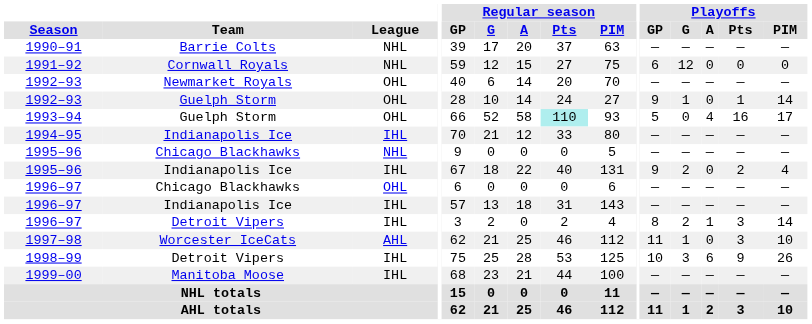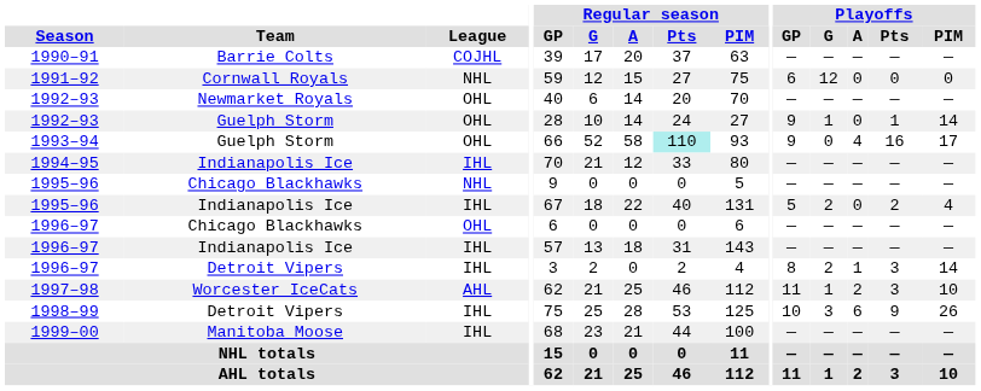 <table border="0" cellpadding="1" cellspacing="0" style="text-align:center; width:60em">
 <tr bgcolor="#e0e0e0">
 <th colspan="3" bgcolor="#ffffff"></th>
 <th rowspan="99" bgcolor="#ffffff"></th>
 <th colspan="5"><a href='#'>Regular season</a></th>
 <th rowspan="99" bgcolor="#ffffff"></th>
 <th colspan="5"><a href='#'>Playoffs</a></th>
 </tr>
 <tr bgcolor="#e0e0e0">
 <th><a href='#'>Season</a></th>
 <th>Team</th>
 <th>League</th>
 <th>GP</th>
 <th><a href='#'>G</a></th>
 <th><a href='#'>A</a></th>
 <th><a href='#'>Pts</a></th>
 <th><a href='#'>PIM</a></th>
 <th>GP</th>
 <th>G</th>
 <th>A</th>
 <th>Pts</th>
 <th>PIM</th>
 </tr>
 <tr>
 <td><a href='#'>1990–91</a></td>
 <td><a href='#'>Barrie Colts</a></td>
-<td>NHL</td>
+<td><a href='#'>COJHL</a></td>
 <td>39</td>
 <td>17</td>
 <td>20</td>
 <td>37</td>
 <td>63</td>
 <td>—</td>
 <td>—</td>
 <td>—</td>
 <td>—</td>
 <td>—</td>
 </tr>
 <tr bgcolor="#f0f0f0">
 <td><a href='#'>1991–92</a></td>
 <td><a href='#'>Cornwall Royals</a></td>
 <td>NHL</td>
 <td>59</td>
 <td>12</td>
 <td>15</td>
 <td>27</td>
 <td>75</td>
 <td>6</td>
 <td>12</td>
 <td>0</td>
 <td>0</td>
 <td>0</td>
 </tr>
 <tr>
 <td><a href='#'>1992–93</a></td>
 <td><a href='#'>Newmarket Royals</a></td>
 <td>OHL</td>
 <td>40</td>
 <td>6</td>
 <td>14</td>
 <td>20</td>
 <td>70</td>
 <td>—</td>
 <td>—</td>
 <td>—</td>
 <td>—</td>
 <td>—</td>
 </tr>
 <tr bgcolor="#f0f0f0">
 <td><a href='#'>1992–93</a></td>
 <td><a href='#'>Guelph Storm</a></td>
 <td>OHL</td>
 <td>28</td>
 <td>10</td>
 <td>14</td>
 <td>24</td>
 <td>27</td>
 <td>9</td>
 <td>1</td>
 <td>0</td>
 <td>1</td>
 <td>14</td>
 </tr>
 <tr>
 <td><a href='#'>1993–94</a></td>
 <td>Guelph Storm</td>
 <td>OHL</td>
 <td>66</td>
 <td>52</td>
 <td>58</td>
 <td style="background: paleturquoise;">110</td>
 <td>93</td>
-<td>5</td>
+<td>9</td>
 <td>0</td>
 <td>4</td>
 <td>16</td>
 <td>17</td>
 </tr>
 <tr bgcolor="#f0f0f0">
 <td><a href='#'>1994–95</a></td>
 <td><a href='#'>Indianapolis Ice</a></td>
 <td><a href='#'>IHL</a></td>
 <td>70</td>
 <td>21</td>
 <td>12</td>
 <td>33</td>
 <td>80</td>
 <td>—</td>
 <td>—</td>
 <td>—</td>
 <td>—</td>
 <td>—</td>
 </tr>
 <tr>
 <td><a href='#'>1995–96</a></td>
 <td><a href='#'>Chicago Blackhawks</a></td>
 <td><a href='#'>NHL</a></td>
 <td>9</td>
 <td>0</td>
 <td>0</td>
 <td>0</td>
 <td>5</td>
 <td>—</td>
 <td>—</td>
 <td>—</td>
 <td>—</td>
 <td>—</td>
 </tr>
 <tr bgcolor="#f0f0f0">
 <td><a href='#'>1995–96</a></td>
 <td>Indianapolis Ice</td>
 <td>IHL</td>
 <td>67</td>
 <td>18</td>
 <td>22</td>
 <td>40</td>
 <td>131</td>
-<td>9</td>
+<td>5</td>
 <td>2</td>
 <td>0</td>
 <td>2</td>
 <td>4</td>
 </tr>
 <tr>
 <td><a href='#'>1996–97</a></td>
 <td>Chicago Blackhawks</td>
 <td><a href='#'>OHL</a></td>
 <td>6</td>
 <td>0</td>
 <td>0</td>
 <td>0</td>
 <td>6</td>
 <td>—</td>
 <td>—</td>
 <td>—</td>
 <td>—</td>
 <td>—</td>
 </tr>
 <tr bgcolor="#f0f0f0">
 <td><a href='#'>1996–97</a></td>
 <td>Indianapolis Ice</td>
 <td>IHL</td>
 <td>57</td>
 <td>13</td>
 <td>18</td>
 <td>31</td>
 <td>143</td>
 <td>—</td>
 <td>—</td>
 <td>—</td>
 <td>—</td>
 <td>—</td>
 </tr>
 <tr>
 <td><a href='#'>1996–97</a></td>
 <td><a href='#'>Detroit Vipers</a></td>
 <td>IHL</td>
 <td>3</td>
 <td>2</td>
 <td>0</td>
 <td>2</td>
 <td>4</td>
 <td>8</td>
 <td>2</td>
 <td>1</td>
 <td>3</td>
 <td>14</td>
 </tr>
 <tr bgcolor="#f0f0f0">
 <td><a href='#'>1997–98</a></td>
 <td><a href='#'>Worcester IceCats</a></td>
 <td><a href='#'>AHL</a></td>
 <td>62</td>
 <td>21</td>
 <td>25</td>
 <td>46</td>
 <td>112</td>
 <td>11</td>
 <td>1</td>
-<td>0</td>
+<td>2</td>
 <td>3</td>
 <td>10</td>
 </tr>
 <tr>
 <td><a href='#'>1998–99</a></td>
 <td>Detroit Vipers</td>
 <td>IHL</td>
 <td>75</td>
 <td>25</td>
 <td>28</td>
 <td>53</td>
 <td>125</td>
 <td>10</td>
 <td>3</td>
 <td>6</td>
 <td>9</td>
 <td>26</td>
 </tr>
 <tr bgcolor="#f0f0f0">
 <td><a href='#'>1999–00</a></td>
 <td><a href='#'>Manitoba Moose</a></td>
 <td>IHL</td>
 <td>68</td>
 <td>23</td>
 <td>21</td>
 <td>44</td>
 <td>100</td>
 <td>—</td>
 <td>—</td>
 <td>—</td>
 <td>—</td>
 <td>—</td>
 </tr>
 <tr>
 </tr>
 <tr ALIGN="center" bgcolor="#e0e0e0">
 <th colspan="3">NHL totals</th>
 <th ALIGN="center">15</th>
 <th ALIGN="center">0</th>
 <th ALIGN="center">0</th>
 <th ALIGN="center">0</th>
 <th ALIGN="center">11</th>
 <th ALIGN="center">—</th>
 <th ALIGN="center">—</th>
 <th ALIGN="center">—</th>
 <th ALIGN="center">—</th>
 <th ALIGN="center">—</th>
 </tr>
 <tr>
 </tr>
 <tr ALIGN="center" bgcolor="#e0e0e0">
 <th colspan="3">AHL totals</th>
 <th ALIGN="center">62</th>
 <th ALIGN="center">21</th>
 <th ALIGN="center">25</th>
 <th ALIGN="center">46</th>
 <th ALIGN="center">112</th>
 <th ALIGN="center">11</th>
 <th ALIGN="center">1</th>
 <th ALIGN="center">2</th>
 <th ALIGN="center">3</th>
 <th ALIGN="center">10</th>
 </tr>
 </table>
